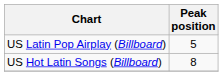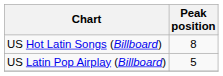 <table class="wikitable sortable">
 <tr>
 <th align="center">Chart</th>
 <th align="center">Peak<br>position</th>
 </tr>
 <tr>
+<td align="left">US <a href='#'>Hot Latin Songs</a> (<em><a href='#'>Billboard</a></em>)</td>
+<td align="center">8</td>
+</tr>
+<tr>
 <td align="left">US <a href='#'>Latin Pop Airplay</a> (<em><a href='#'>Billboard</a></em>)</td>
 <td align="center">5</td>
 </tr>
 <tr>
-<td align="left">US <a href='#'>Hot Latin Songs</a> (<em><a href='#'>Billboard</a></em>)</td>
-<td align="center">8</td>
-</tr>
-<tr>
 </tr>
 </table>
